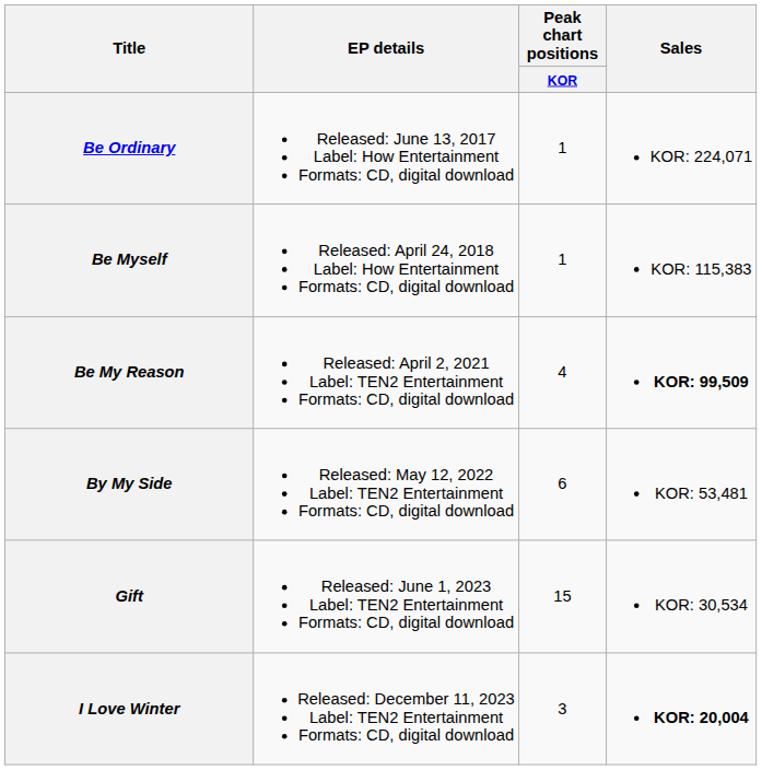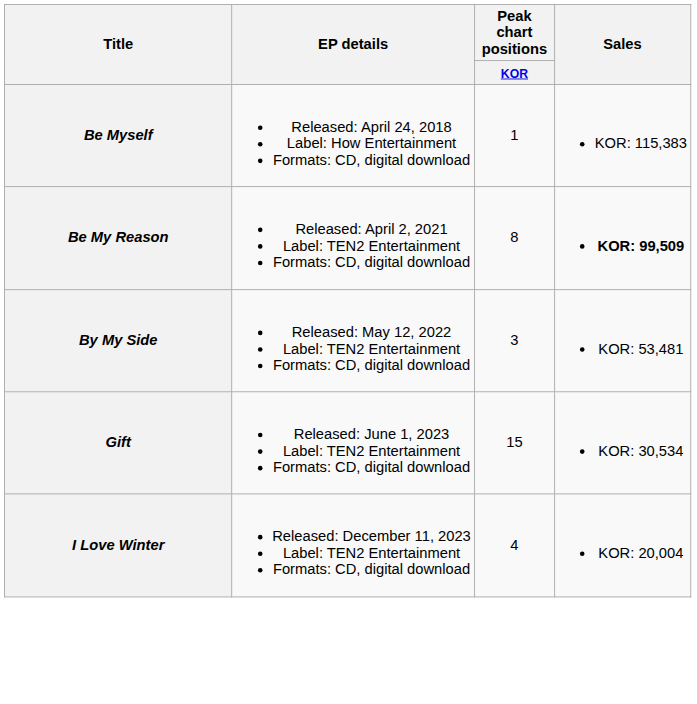 <table class="wikitable plainrowheaders" style="text-align:center;">
 <tr>
 <th scope="col" rowspan="2" style="width:15em;">Title</th>
 <th scope="col" rowspan="2">EP details</th>
 <th scope="col" colspan="1" style="width:5em;">Peak chart positions</th>
 <th scope="col" rowspan="2">Sales</th>
 </tr>
 <tr>
 <th><small><a href='#'>KOR</a></small><br></th>
 </tr>
 <tr>
-<th scope="row"><em><a href='#'>Be Ordinary</a></em></th>
-<td><br><ul><li>Released: June 13, 2017</li><li>Label: How Entertainment</li><li>Formats: CD, digital download</li></ul></td>
-<td>1</td>
-<td><br><ul><li>KOR: 224,071</li></ul></td>
-</tr>
-<tr>
 <th scope="row"><em>Be Myself</em></th>
 <td><br><ul><li>Released: April 24, 2018</li><li>Label: How Entertainment</li><li>Formats: CD, digital download</li></ul></td>
 <td>1</td>
 <td><br><ul><li>KOR: 115,383</li></ul></td>
 </tr>
 <tr>
 <th scope="row"><em>Be My Reason</em></th>
 <td><br><ul><li>Released: April 2, 2021</li><li>Label: TEN2 Entertainment</li><li>Formats: CD, digital download</li></ul></td>
-<td>4</td>
+<td>8</td>
 <td><strong><br><ul><li>KOR: 99,509</li></ul></strong></td>
 </tr>
 <tr>
 <th scope="row"><em>By My Side</em></th>
 <td><br><ul><li>Released: May 12, 2022</li><li>Label: TEN2 Entertainment</li><li>Formats: CD, digital download</li></ul></td>
-<td>6</td>
+<td>3</td>
 <td><br><ul><li>KOR: 53,481</li></ul></td>
 </tr>
 <tr>
 <th scope="row"><em>Gift</em></th>
 <td><br><ul><li>Released: June 1, 2023</li><li>Label: TEN2 Entertainment</li><li>Formats: CD, digital download</li></ul></td>
 <td>15</td>
 <td><br><ul><li>KOR: 30,534</li></ul></td>
 </tr>
 <tr>
 <th scope="row"><em>I Love Winter</em></th>
 <td><br><ul><li>Released: December 11, 2023</li><li>Label: TEN2 Entertainment</li><li>Formats: CD, digital download</li></ul></td>
-<td>3</td>
-<td><strong><br><ul><li>KOR: 20,004</li></ul></strong></td>
+<td>4</td>
+<td><br><ul><li>KOR: 20,004</li></ul></td>
 </tr>
 </table>
